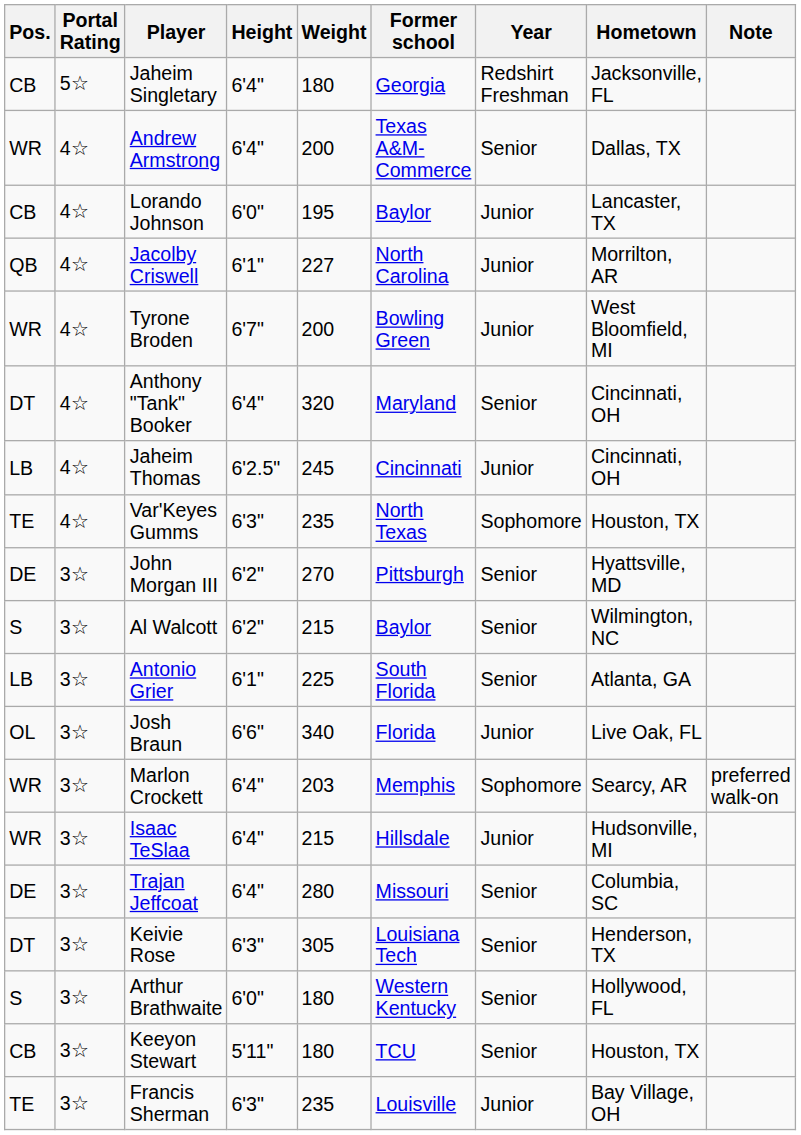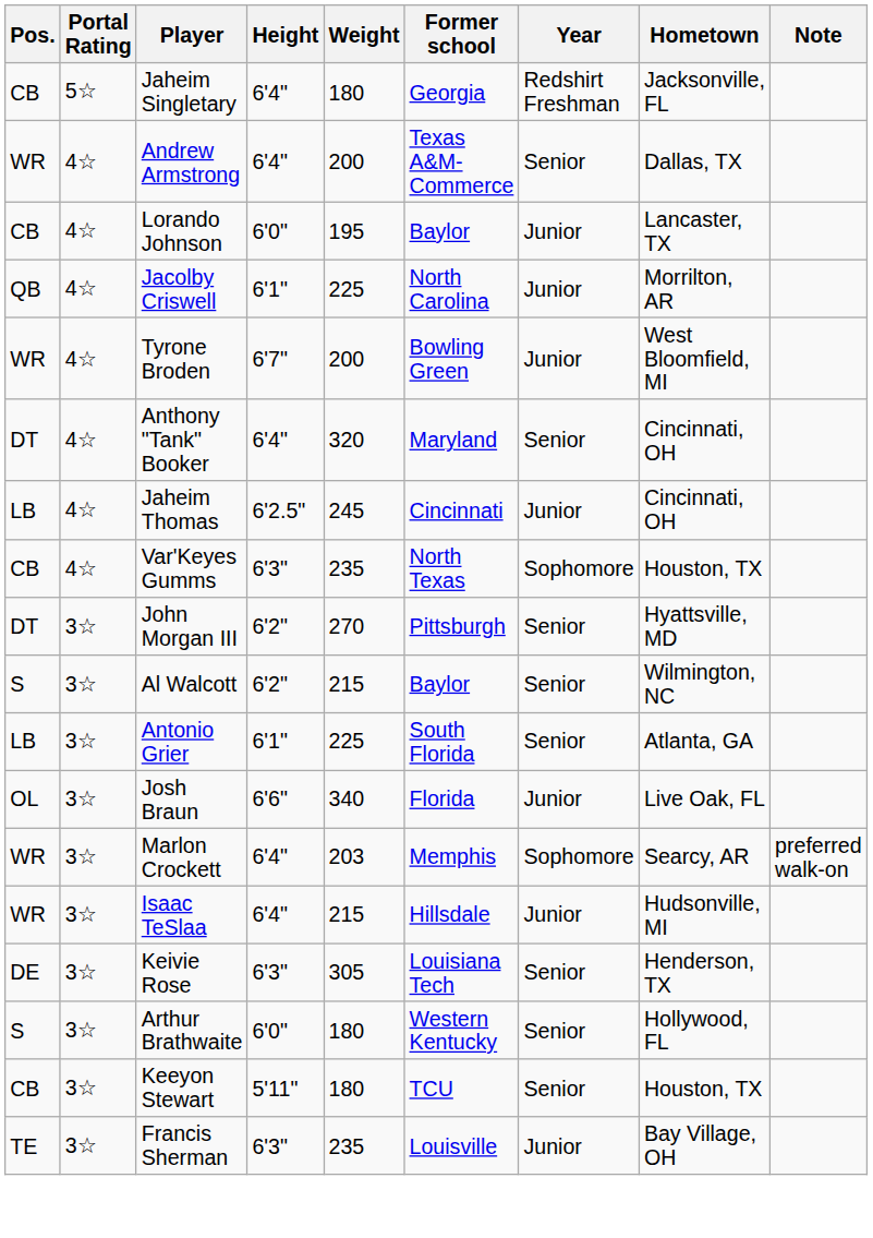 <table class=wikitable style="font-size:95%">
 <tr>
 <th>Pos.</th>
 <th>Portal Rating</th>
 <th>Player</th>
 <th>Height</th>
 <th>Weight</th>
 <th>Former school</th>
 <th>Year</th>
 <th>Hometown</th>
 <th>Note</th>
 </tr>
 <tr>
 <td>CB</td>
 <td>5☆</td>
 <td>Jaheim Singletary</td>
 <td>6'4"</td>
 <td>180</td>
 <td><a href='#'>Georgia</a></td>
 <td>Redshirt Freshman</td>
 <td>Jacksonville, FL</td>
 <td></td>
 </tr>
 <tr>
 <td>WR</td>
 <td>4☆</td>
 <td><a href='#'>Andrew Armstrong</a></td>
 <td>6'4"</td>
 <td>200</td>
 <td><a href='#'>Texas A&M-Commerce</a></td>
 <td>Senior</td>
 <td>Dallas, TX</td>
 <td></td>
 </tr>
 <tr>
 <td>CB</td>
 <td>4☆</td>
 <td>Lorando Johnson</td>
 <td>6'0"</td>
 <td>195</td>
 <td><a href='#'>Baylor</a></td>
 <td>Junior</td>
 <td>Lancaster, TX</td>
 <td></td>
 </tr>
 <tr>
 <td>QB</td>
 <td>4☆</td>
 <td><a href='#'>Jacolby Criswell</a></td>
 <td>6'1"</td>
-<td>227</td>
+<td>225</td>
 <td><a href='#'>North Carolina</a></td>
 <td>Junior</td>
 <td>Morrilton, AR</td>
 <td></td>
 </tr>
 <tr>
 <td>WR</td>
 <td>4☆</td>
 <td>Tyrone Broden</td>
 <td>6'7"</td>
 <td>200</td>
 <td><a href='#'>Bowling Green</a></td>
 <td>Junior</td>
 <td>West Bloomfield, MI</td>
 <td></td>
 </tr>
 <tr>
 <td>DT</td>
 <td>4☆</td>
 <td>Anthony "Tank" Booker</td>
 <td>6'4"</td>
 <td>320</td>
 <td><a href='#'>Maryland</a></td>
 <td>Senior</td>
 <td>Cincinnati, OH</td>
 <td></td>
 </tr>
 <tr>
 <td>LB</td>
 <td>4☆</td>
 <td>Jaheim Thomas</td>
 <td>6'2.5"</td>
 <td>245</td>
 <td><a href='#'>Cincinnati</a></td>
 <td>Junior</td>
 <td>Cincinnati, OH</td>
 <td></td>
 </tr>
 <tr>
-<td>TE</td>
+<td>CB</td>
 <td>4☆</td>
 <td>Var'Keyes Gumms</td>
 <td>6'3"</td>
 <td>235</td>
 <td><a href='#'>North Texas</a></td>
 <td>Sophomore</td>
 <td>Houston, TX</td>
 <td></td>
 </tr>
 <tr>
-<td>DE</td>
+<td>DT</td>
 <td>3☆</td>
 <td>John Morgan III</td>
 <td>6'2"</td>
 <td>270</td>
 <td><a href='#'>Pittsburgh</a></td>
 <td>Senior</td>
 <td>Hyattsville, MD</td>
 <td></td>
 </tr>
 <tr>
 <td>S</td>
 <td>3☆</td>
 <td>Al Walcott</td>
 <td>6'2"</td>
 <td>215</td>
 <td><a href='#'>Baylor</a></td>
 <td>Senior</td>
 <td>Wilmington, NC</td>
 <td></td>
 </tr>
 <tr>
 <td>LB</td>
 <td>3☆</td>
 <td><a href='#'>Antonio Grier</a></td>
 <td>6'1"</td>
 <td>225</td>
 <td><a href='#'>South Florida</a></td>
 <td>Senior</td>
 <td>Atlanta, GA</td>
 <td></td>
 </tr>
 <tr>
 <td>OL</td>
 <td>3☆</td>
 <td>Josh Braun</td>
 <td>6'6"</td>
 <td>340</td>
 <td><a href='#'>Florida</a></td>
 <td>Junior</td>
 <td>Live Oak, FL</td>
 <td></td>
 </tr>
 <tr>
 <td>WR</td>
 <td>3☆</td>
 <td>Marlon Crockett</td>
 <td>6'4"</td>
 <td>203</td>
 <td><a href='#'>Memphis</a></td>
 <td>Sophomore</td>
 <td>Searcy, AR</td>
 <td>preferred walk-on</td>
 </tr>
 <tr>
 <td>WR</td>
 <td>3☆</td>
 <td><a href='#'>Isaac TeSlaa</a></td>
 <td>6'4"</td>
 <td>215</td>
 <td><a href='#'>Hillsdale</a></td>
 <td>Junior</td>
 <td>Hudsonville, MI</td>
 <td></td>
 </tr>
 <tr>
 <td>DE</td>
 <td>3☆</td>
-<td><a href='#'>Trajan Jeffcoat</a></td>
-<td>6'4"</td>
-<td>280</td>
-<td><a href='#'>Missouri</a></td>
-<td>Senior</td>
-<td>Columbia, SC</td>
-<td></td>
-</tr>
-<tr>
-<td>DT</td>
-<td>3☆</td>
 <td>Keivie Rose</td>
 <td>6'3"</td>
 <td>305</td>
 <td><a href='#'>Louisiana Tech</a></td>
 <td>Senior</td>
 <td>Henderson, TX</td>
 <td></td>
 </tr>
 <tr>
 <td>S</td>
 <td>3☆</td>
 <td>Arthur Brathwaite</td>
 <td>6'0"</td>
 <td>180</td>
 <td><a href='#'>Western Kentucky</a></td>
 <td>Senior</td>
 <td>Hollywood, FL</td>
 <td></td>
 </tr>
 <tr>
 <td>CB</td>
 <td>3☆</td>
 <td>Keeyon Stewart</td>
 <td>5'11"</td>
 <td>180</td>
 <td><a href='#'>TCU</a></td>
 <td>Senior</td>
 <td>Houston, TX</td>
 <td></td>
 </tr>
 <tr>
 <td>TE</td>
 <td>3☆</td>
 <td>Francis Sherman</td>
 <td>6'3"</td>
 <td>235</td>
 <td><a href='#'>Louisville</a></td>
 <td>Junior</td>
 <td>Bay Village, OH</td>
 <td></td>
 </tr>
 </table>
